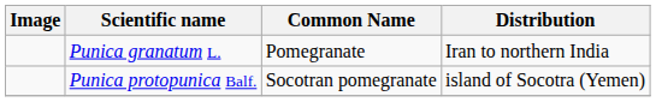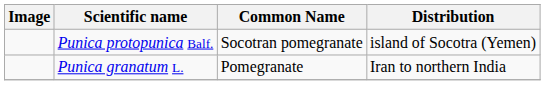 <table class="wikitable">
 <tr>
 <th>Image</th>
 <th>Scientific name</th>
 <th>Common Name</th>
 <th>Distribution</th>
 </tr>
 <tr>
 <td></td>
+<td><em><a href='#'>Punica protopunica</a></em> <small><a href='#'>Balf.</a></small></td>
+<td>Socotran pomegranate</td>
+<td>island of Socotra (Yemen)</td>
+</tr>
+<tr>
+<td></td>
 <td><em><a href='#'>Punica granatum</a></em> <small><a href='#'>L.</a></small></td>
 <td>Pomegranate</td>
 <td>Iran to northern India</td>
 </tr>
 <tr>
-<td></td>
-<td><em><a href='#'>Punica protopunica</a></em> <small><a href='#'>Balf.</a></small></td>
-<td>Socotran pomegranate</td>
-<td>island of Socotra (Yemen)</td>
-</tr>
-<tr>
 </tr>
 </table>
